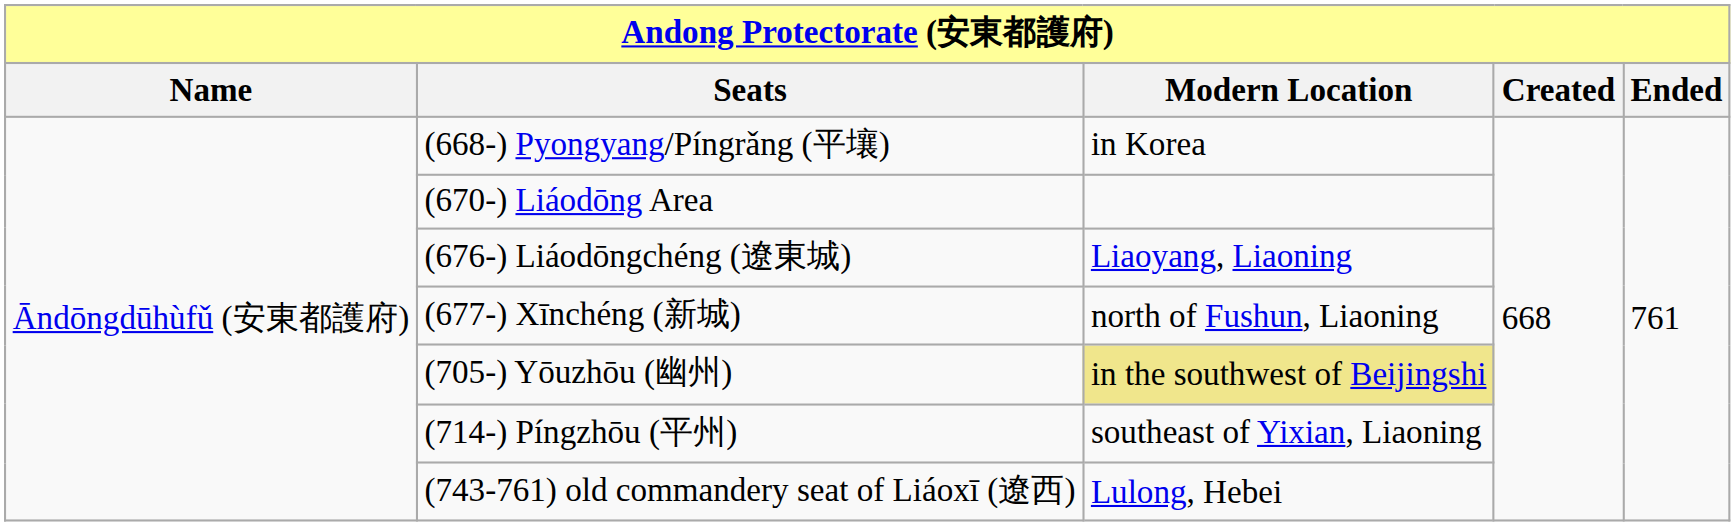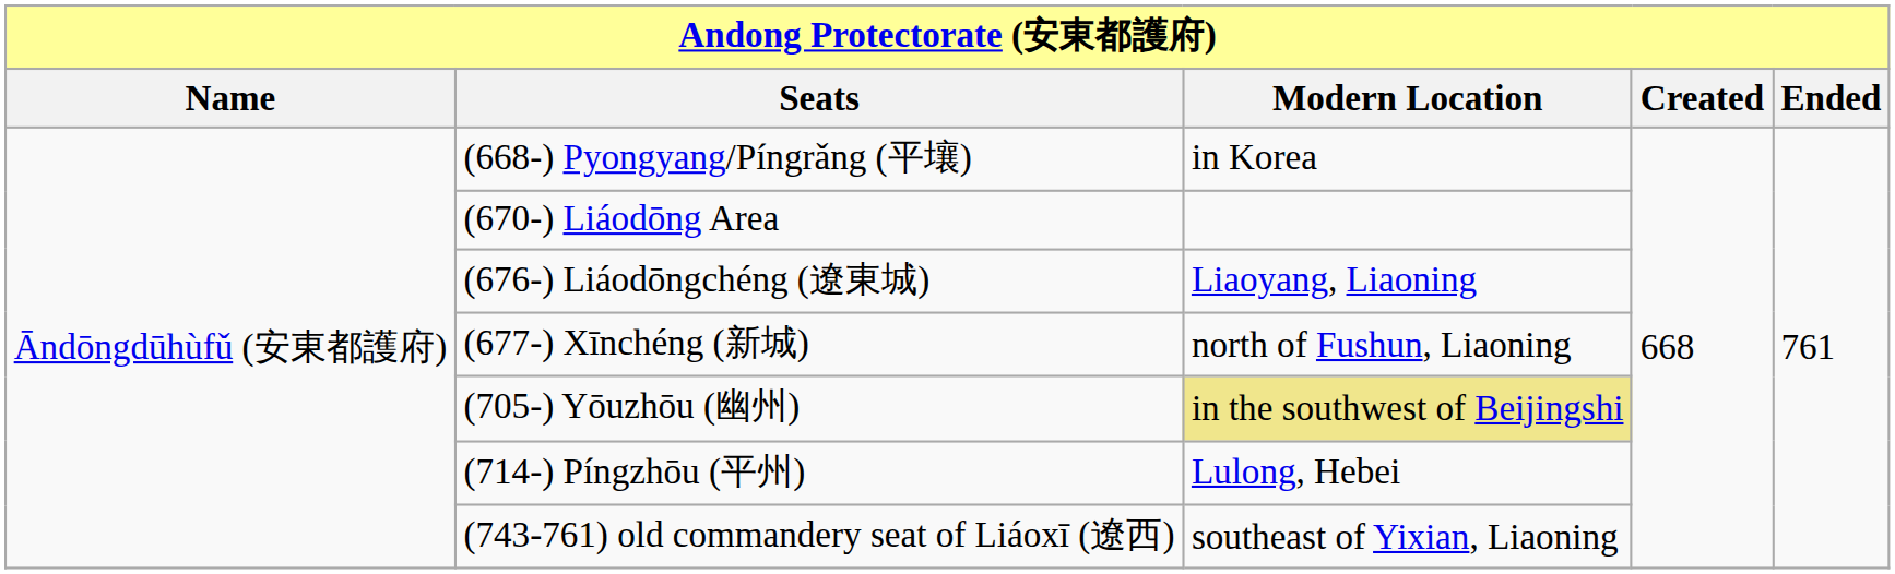 <table class="wikitable collapsible collapsed">
 <tr>
 <th colspan="5" style="background: #ffff99;"><a href='#'>Andong Protectorate</a> (安東都護府)</th>
 </tr>
 <tr>
 <th>Name</th>
 <th>Seats</th>
 <th>Modern Location</th>
 <th>Created</th>
 <th>Ended</th>
 </tr>
 <tr>
 <td rowspan="7"><a href='#'>Āndōngdūhùfǔ</a> (安東都護府)</td>
 <td>(668-) <a href='#'>Pyongyang</a>/Píngrǎng (平壤)</td>
 <td>in Korea</td>
 <td rowspan="7">668</td>
 <td rowspan="7">761</td>
 </tr>
 <tr>
 <td>(670-) <a href='#'>Liáodōng</a> Area</td>
 <td></td>
 </tr>
 <tr>
 <td>(676-) Liáodōngchéng (遼東城)</td>
 <td><a href='#'>Liaoyang</a>, <a href='#'>Liaoning</a></td>
 </tr>
 <tr>
 <td>(677-) Xīnchéng (新城)</td>
 <td>north of <a href='#'>Fushun</a>, Liaoning</td>
 </tr>
 <tr>
 <td>(705-) Yōuzhōu (幽州)</td>
 <td style="background: khaki;">in the southwest of <a href='#'>Beijingshi</a></td>
 </tr>
 <tr>
 <td>(714-) Píngzhōu (平州)</td>
-<td>southeast of <a href='#'>Yixian</a>, Liaoning</td>
+<td><a href='#'>Lulong</a>, Hebei</td>
 </tr>
 <tr>
 <td>(743-761) old commandery seat of Liáoxī (遼西)</td>
-<td><a href='#'>Lulong</a>, Hebei</td>
+<td>southeast of <a href='#'>Yixian</a>, Liaoning</td>
 </tr>
 </table>
